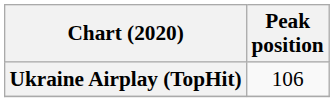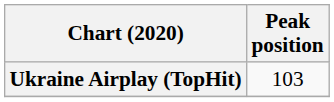 <table class="wikitable plainrowheaders" style="text-align:center">
 <tr>
 <th scope="col">Chart (2020)</th>
 <th scope="col">Peak<br>position</th>
 </tr>
 <tr>
 <th scope="row">Ukraine Airplay (TopHit)</th>
-<td>106</td>
+<td>103</td>
 </tr>
 <tr>
 </tr>
 </table>
